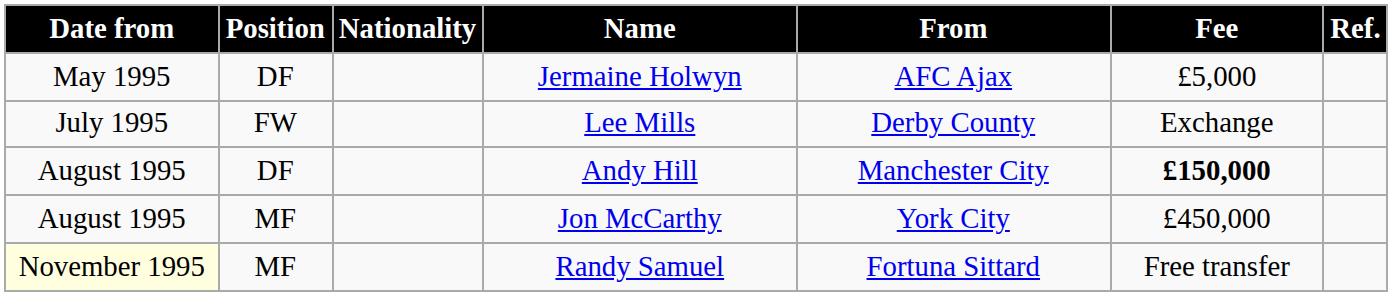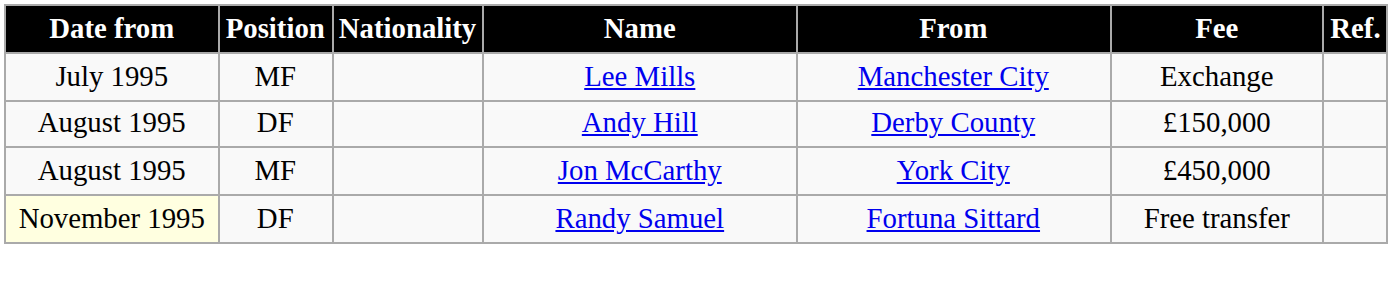 <table class="wikitable" style="text-align:center; font-size:90%; ">
 <tr>
 <th style="background:#000000; color:white; width:100px;">Date from</th>
 <th style="background:#000000; color:white; width:50px;">Position</th>
 <th style="background:#000000; color:white; width:50px;">Nationality</th>
 <th style="background:#000000; color:white; width:150px;">Name</th>
 <th style="background:#000000; color:white; width:150px;">From</th>
 <th style="background:#000000; color:white; width:100px;">Fee</th>
 <th style="background:#000000; color:white; width:25px;">Ref.</th>
 </tr>
 <tr>
-<td>May 1995</td>
-<td>DF</td>
-<td></td>
-<td><a href='#'>Jermaine Holwyn</a></td>
-<td> <a href='#'>AFC Ajax</a></td>
-<td>£5,000</td>
-<td></td>
-</tr>
-<tr>
 <td>July 1995</td>
-<td>FW</td>
+<td>MF</td>
 <td></td>
 <td><a href='#'>Lee Mills</a></td>
-<td><a href='#'>Derby County</a></td>
+<td><a href='#'>Manchester City</a></td>
 <td>Exchange</td>
 <td></td>
 </tr>
 <tr>
 <td>August 1995</td>
 <td>DF</td>
 <td></td>
 <td><a href='#'>Andy Hill</a></td>
-<td><a href='#'>Manchester City</a></td>
-<td><strong>£150,000</strong></td>
+<td><a href='#'>Derby County</a></td>
+<td>£150,000</td>
 <td></td>
 </tr>
 <tr>
 <td>August 1995</td>
 <td>MF</td>
 <td></td>
 <td><a href='#'>Jon McCarthy</a></td>
 <td><a href='#'>York City</a></td>
 <td>£450,000</td>
 <td></td>
 </tr>
 <tr>
 <td style="background: lightyellow;">November 1995</td>
-<td>MF</td>
+<td>DF</td>
 <td></td>
 <td><a href='#'>Randy Samuel</a></td>
 <td> <a href='#'>Fortuna Sittard</a></td>
 <td>Free transfer</td>
 <td></td>
 </tr>
 </table>
